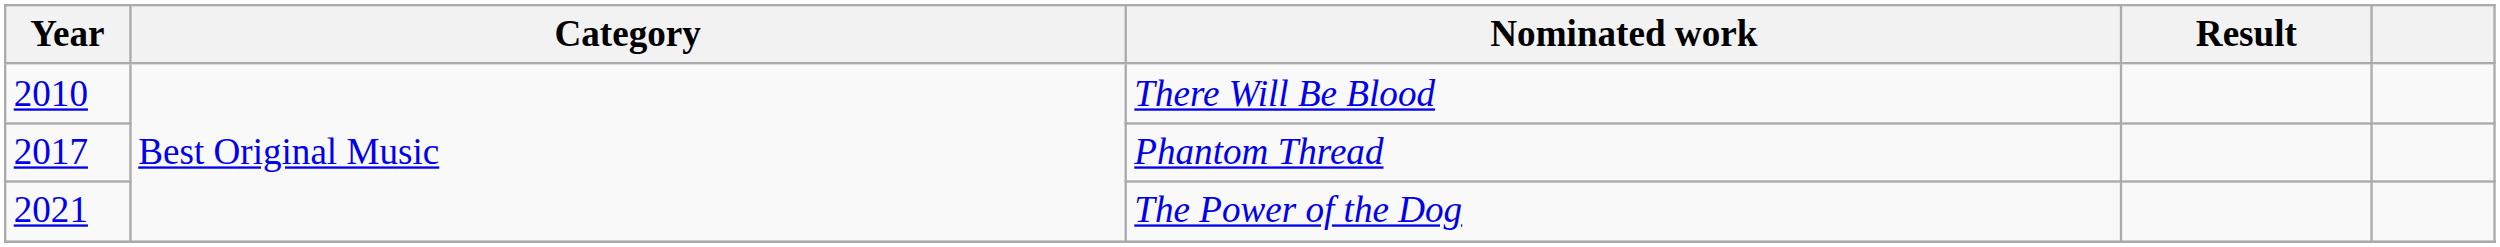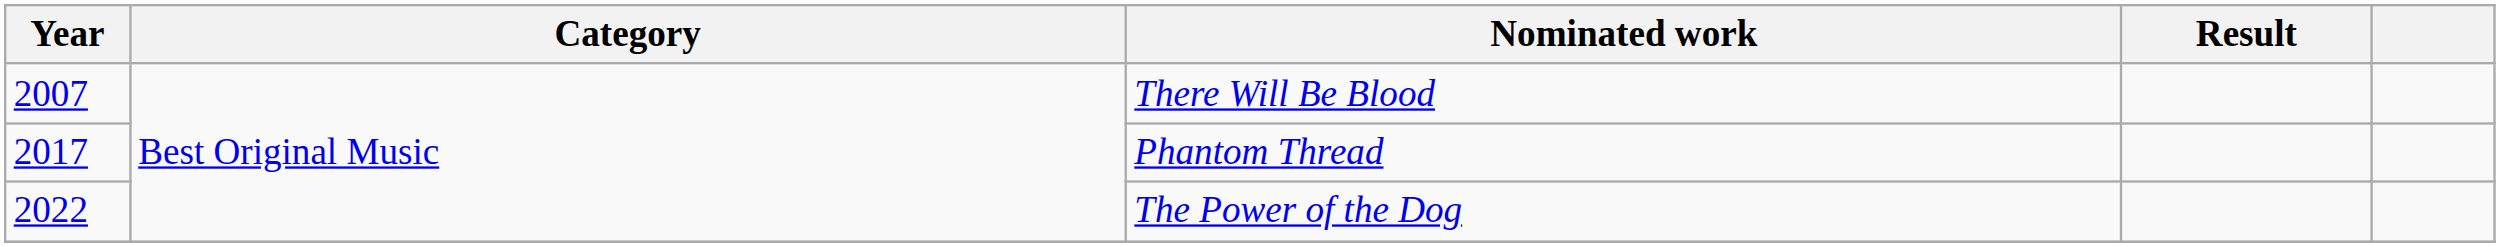 <table class="wikitable" style="width:85%;">
 <tr>
 <th width=5%>Year</th>
 <th style="width:40%;">Category</th>
 <th style="width:40%;">Nominated work</th>
 <th style="width:10%;">Result</th>
 <th width=5%></th>
 </tr>
 <tr>
-<td><a href='#'>2010</a></td>
+<td><a href='#'>2007</a></td>
 <td rowspan="3"><a href='#'>Best Original Music</a></td>
 <td><em><a href='#'>There Will Be Blood</a></em></td>
 <td></td>
 <td></td>
 </tr>
 <tr>
 <td><a href='#'>2017</a></td>
 <td><em><a href='#'>Phantom Thread</a></em></td>
 <td></td>
 <td></td>
 </tr>
 <tr>
-<td><a href='#'>2021</a></td>
+<td><a href='#'>2022</a></td>
 <td><em><a href='#'>The Power of the Dog</a></em></td>
 <td></td>
 <td></td>
 </tr>
 <tr>
 </tr>
 </table>
